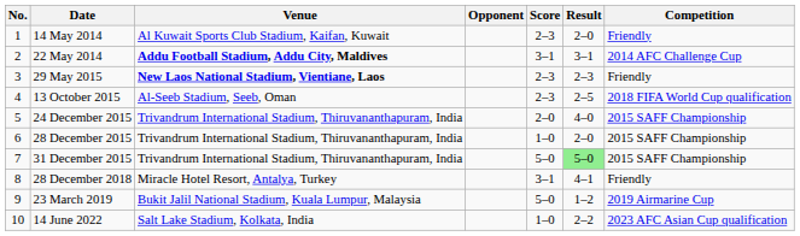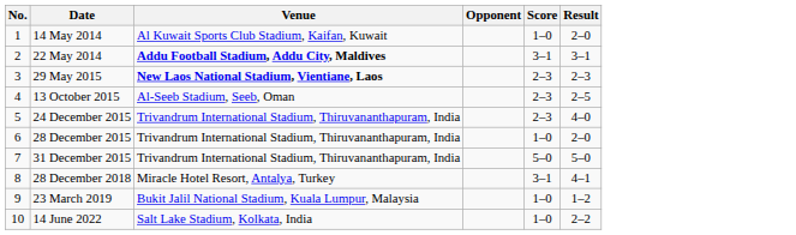 <table class="wikitable sortable">
 <tr>
 <th scope="col">No.</th>
 <th scope="col">Date</th>
 <th scope="col">Venue</th>
 <th scope="col">Opponent</th>
 <th scope="col">Score</th>
 <th scope="col">Result</th>
-<th scope="col">Competition</th>
 </tr>
 <tr>
 <td align="center">1</td>
 <td>14 May 2014</td>
 <td><a href='#'>Al Kuwait Sports Club Stadium</a>, <a href='#'>Kaifan</a>, Kuwait</td>
 <td></td>
-<td align="center">2–3</td>
+<td align="center">1–0</td>
 <td align="center">2–0</td>
-<td><a href='#'>Friendly</a></td>
 </tr>
 <tr>
 <td align="center">2</td>
 <td>22 May 2014</td>
 <td><strong><a href='#'>Addu Football Stadium</a>, <a href='#'>Addu City</a>, Maldives</strong></td>
 <td></td>
 <td align="center">3–1</td>
 <td align="center">3–1</td>
-<td><a href='#'>2014 AFC Challenge Cup</a></td>
 </tr>
 <tr>
 <td align="center">3</td>
 <td>29 May 2015</td>
 <td><strong><a href='#'>New Laos National Stadium</a>, <a href='#'>Vientiane</a>, Laos</strong></td>
 <td></td>
 <td align="center">2–3</td>
 <td align="center">2–3</td>
-<td>Friendly</td>
 </tr>
 <tr>
 <td align="center">4</td>
 <td>13 October 2015</td>
 <td><a href='#'>Al-Seeb Stadium</a>, <a href='#'>Seeb</a>, Oman</td>
 <td></td>
 <td align="center">2–3</td>
 <td align="center">2–5</td>
-<td><a href='#'>2018 FIFA World Cup qualification</a></td>
 </tr>
 <tr>
 <td align="center">5</td>
 <td>24 December 2015</td>
 <td><a href='#'>Trivandrum International Stadium</a>, <a href='#'>Thiruvananthapuram</a>, India</td>
 <td></td>
-<td align="center">2–0</td>
+<td align="center">2–3</td>
 <td align="center">4–0</td>
-<td><a href='#'>2015 SAFF Championship</a></td>
 </tr>
 <tr>
 <td align="center">6</td>
 <td>28 December 2015</td>
 <td>Trivandrum International Stadium, Thiruvananthapuram, India</td>
 <td></td>
 <td align="center">1–0</td>
 <td align="center">2–0</td>
-<td>2015 SAFF Championship</td>
 </tr>
 <tr>
 <td align="center">7</td>
 <td>31 December 2015</td>
 <td>Trivandrum International Stadium, Thiruvananthapuram, India</td>
 <td></td>
 <td align="center">5–0</td>
-<td align="center" style="background: lightgreen;">5–0</td>
-<td>2015 SAFF Championship</td>
+<td align="center">5–0</td>
 </tr>
 <tr>
 <td align="center">8</td>
 <td>28 December 2018</td>
 <td>Miracle Hotel Resort, <a href='#'>Antalya</a>, Turkey</td>
 <td></td>
 <td align="center">3–1</td>
 <td align="center">4–1</td>
-<td>Friendly</td>
 </tr>
 <tr>
 <td align="center">9</td>
 <td>23 March 2019</td>
 <td><a href='#'>Bukit Jalil National Stadium</a>, <a href='#'>Kuala Lumpur</a>, Malaysia</td>
 <td></td>
-<td align="center">5–0</td>
+<td align="center">1–0</td>
 <td align="center">1–2</td>
-<td><a href='#'>2019 Airmarine Cup</a></td>
 </tr>
 <tr>
 <td align="center">10</td>
 <td>14 June 2022</td>
 <td><a href='#'>Salt Lake Stadium</a>, <a href='#'>Kolkata</a>, India</td>
 <td></td>
 <td align="center">1–0</td>
 <td align="center">2–2</td>
-<td><a href='#'>2023 AFC Asian Cup qualification</a></td>
 </tr>
 </table>
